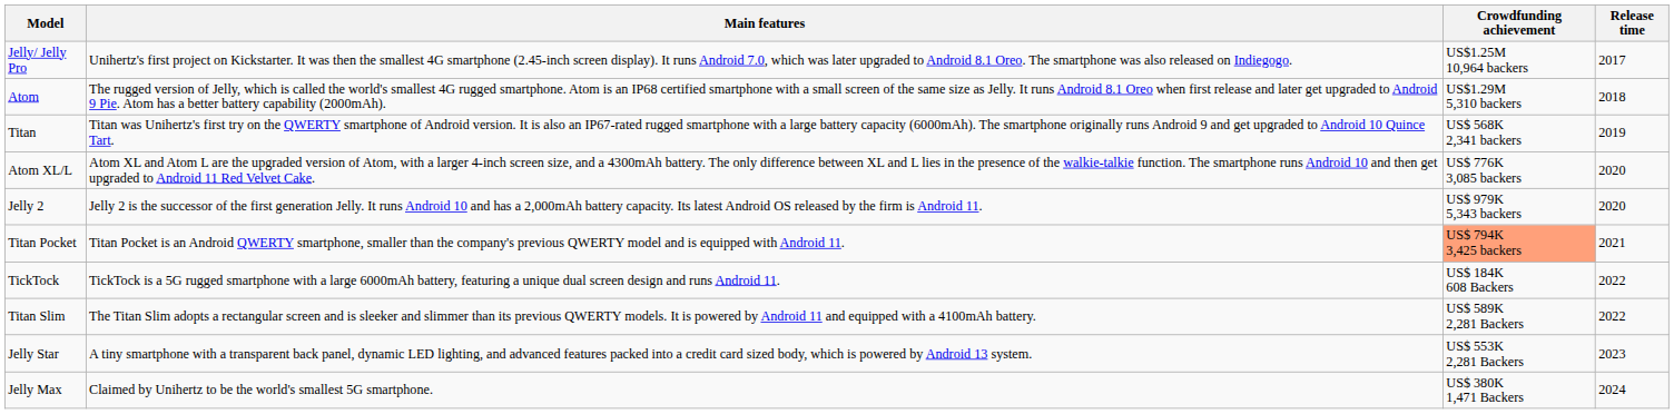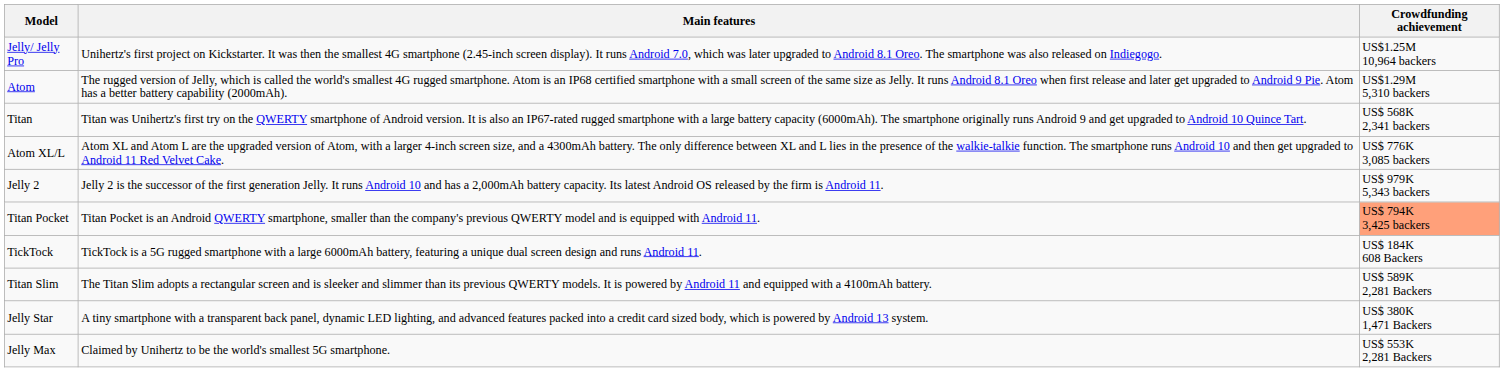 <table class="wikitable">
 <tr>
 <th>Model</th>
 <th>Main features</th>
 <th>Crowdfunding achievement</th>
-<th>Release time</th>
 </tr>
 <tr>
 <td><a href='#'>Jelly/ Jelly Pro</a></td>
 <td>Unihertz's first project on Kickstarter. It was then the smallest 4G smartphone (2.45-inch screen display). It runs <a href='#'>Android 7.0</a>, which was later upgraded to <a href='#'>Android 8.1 Oreo</a>. The smartphone was also released on <a href='#'>Indiegogo</a>.</td>
 <td>US$1.25M<br>10,964 backers</td>
-<td>2017</td>
 </tr>
 <tr>
 <td><a href='#'>Atom</a></td>
 <td>The rugged version of Jelly, which is called the world's smallest 4G rugged smartphone. Atom is an IP68 certified smartphone with a small screen of the same size as Jelly. It runs <a href='#'>Android 8.1 Oreo</a> when first release and later get upgraded to <a href='#'>Android 9 Pie</a>. Atom has a better battery capability (2000mAh).</td>
 <td>US$1.29M<br>5,310 backers</td>
-<td>2018</td>
 </tr>
 <tr>
 <td>Titan</td>
 <td>Titan was Unihertz's first try on the <a href='#'>QWERTY</a> smartphone of Android version. It is also an IP67-rated rugged smartphone with a large battery capacity (6000mAh). The smartphone originally runs Android 9 and get upgraded to <a href='#'>Android 10 Quince Tart</a>.</td>
 <td>US$ 568K<br>2,341 backers</td>
-<td>2019</td>
 </tr>
 <tr>
 <td>Atom XL/L</td>
 <td>Atom XL and Atom L are the upgraded version of Atom, with a larger 4-inch screen size, and a 4300mAh battery. The only difference between XL and L lies in the presence of the <a href='#'>walkie-talkie</a> function. The smartphone runs <a href='#'>Android 10</a> and then get upgraded to <a href='#'>Android 11 Red Velvet Cake</a>.</td>
 <td>US$ 776K<br>3,085 backers</td>
-<td>2020</td>
 </tr>
 <tr>
 <td>Jelly 2</td>
 <td>Jelly 2 is the successor of the first generation Jelly. It runs <a href='#'>Android 10</a> and has a 2,000mAh battery capacity. Its latest Android OS released by the firm is <a href='#'>Android 11</a>.</td>
 <td>US$ 979K<br>5,343 backers</td>
-<td>2020</td>
 </tr>
 <tr>
 <td>Titan Pocket</td>
 <td>Titan Pocket is an Android <a href='#'>QWERTY</a> smartphone, smaller than the company's previous QWERTY model and is equipped with <a href='#'>Android 11</a>.</td>
 <td style="background: lightsalmon;">US$ 794K<br>3,425 backers</td>
-<td>2021</td>
 </tr>
 <tr>
 <td>TickTock</td>
 <td>TickTock is a 5G rugged smartphone with a large 6000mAh battery, featuring a unique dual screen design and runs <a href='#'>Android 11</a>.</td>
 <td>US$ 184K<br>608 Backers</td>
-<td>2022</td>
 </tr>
 <tr>
 <td>Titan Slim</td>
 <td>The Titan Slim adopts a rectangular screen and is sleeker and slimmer than its previous QWERTY models. It is powered by <a href='#'>Android 11</a> and equipped with a 4100mAh battery.</td>
 <td>US$ 589K<br>2,281 Backers</td>
-<td>2022</td>
 </tr>
 <tr>
 <td>Jelly Star</td>
 <td>A tiny smartphone with a transparent back panel, dynamic LED lighting, and advanced features packed into a credit card sized body, which is powered by <a href='#'>Android 13</a> system.</td>
-<td>US$ 553K<br>2,281 Backers</td>
-<td>2023</td>
+<td>US$ 380K<br>1,471 Backers</td>
 </tr>
 <tr>
 <td>Jelly Max</td>
 <td>Claimed by Unihertz to be the world's smallest 5G smartphone.</td>
-<td>US$ 380K<br>1,471 Backers</td>
-<td>2024</td>
+<td>US$ 553K<br>2,281 Backers</td>
 </tr>
 </table>
